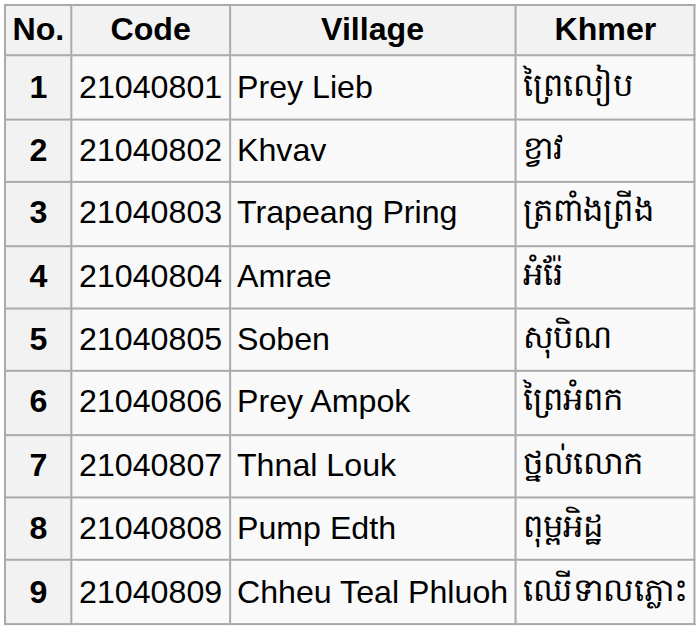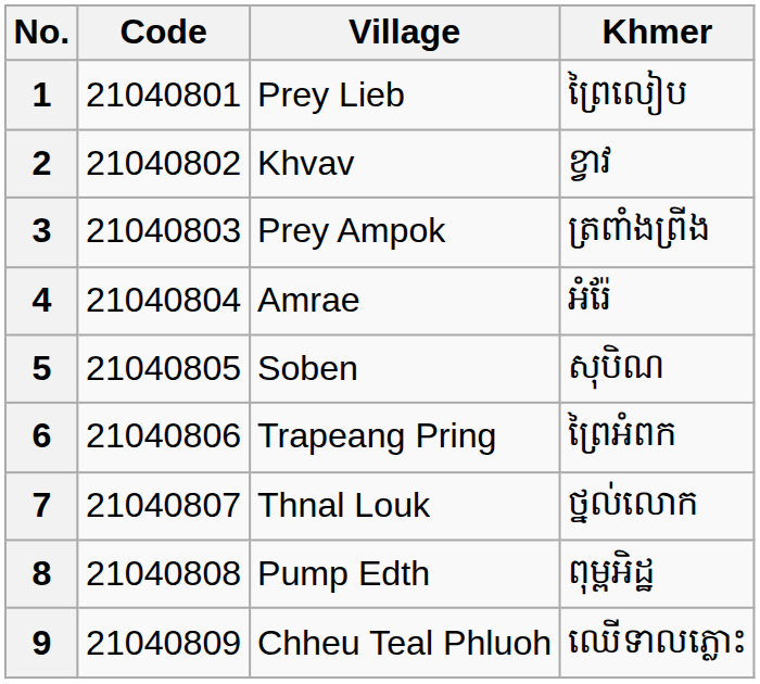 <table class="wikitable sortable mw-collapsible">
 <tr>
 <th>No.</th>
 <th>Code</th>
 <th>Village</th>
 <th>Khmer</th>
 </tr>
 <tr>
 <th>1</th>
 <td>21040801</td>
 <td>Prey Lieb</td>
 <td>ព្រៃលៀប</td>
 </tr>
 <tr>
 <th>2</th>
 <td>21040802</td>
 <td>Khvav</td>
 <td>ខ្វាវ</td>
 </tr>
 <tr>
 <th>3</th>
 <td>21040803</td>
-<td>Trapeang Pring</td>
+<td>Prey Ampok</td>
 <td>ត្រពាំងព្រីង</td>
 </tr>
 <tr>
 <th>4</th>
 <td>21040804</td>
 <td>Amrae</td>
 <td>អំរ៉ែ</td>
 </tr>
 <tr>
 <th>5</th>
 <td>21040805</td>
 <td>Soben</td>
 <td>សុបិណ</td>
 </tr>
 <tr>
 <th>6</th>
 <td>21040806</td>
-<td>Prey Ampok</td>
+<td>Trapeang Pring</td>
 <td>ព្រៃអំពក</td>
 </tr>
 <tr>
 <th>7</th>
 <td>21040807</td>
 <td>Thnal Louk</td>
 <td>ថ្នល់លោក</td>
 </tr>
 <tr>
 <th>8</th>
 <td>21040808</td>
 <td>Pump Edth</td>
 <td>ពុម្ពអិដ្ឋ</td>
 </tr>
 <tr>
 <th>9</th>
 <td>21040809</td>
 <td>Chheu Teal Phluoh</td>
 <td>ឈើទាលភ្លោះ</td>
 </tr>
 </table>
